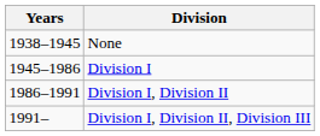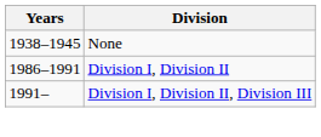 <table class="wikitable">
 <tr>
 <th>Years</th>
 <th>Division</th>
 </tr>
 <tr>
 <td>1938–1945</td>
 <td>None</td>
 </tr>
 <tr>
-<td>1945–1986</td>
-<td><a href='#'>Division I</a></td>
-</tr>
-<tr>
 <td>1986–1991</td>
 <td><a href='#'>Division I</a>, <a href='#'>Division II</a></td>
 </tr>
 <tr>
 <td>1991–</td>
 <td><a href='#'>Division I</a>, <a href='#'>Division II</a>, <a href='#'>Division III</a></td>
 </tr>
 </table>
